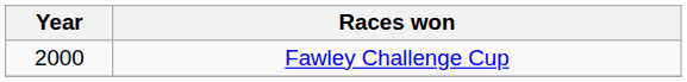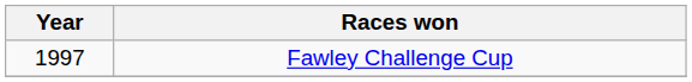 <table class="wikitable" style="text-align:center">
 <tr>
 <th width=70>Year</th>
 <th width=400>Races won</th>
 </tr>
 <tr>
-<td>2000</td>
+<td>1997</td>
 <td><a href='#'>Fawley Challenge Cup</a></td>
 </tr>
 <tr>
 </tr>
 </table>
